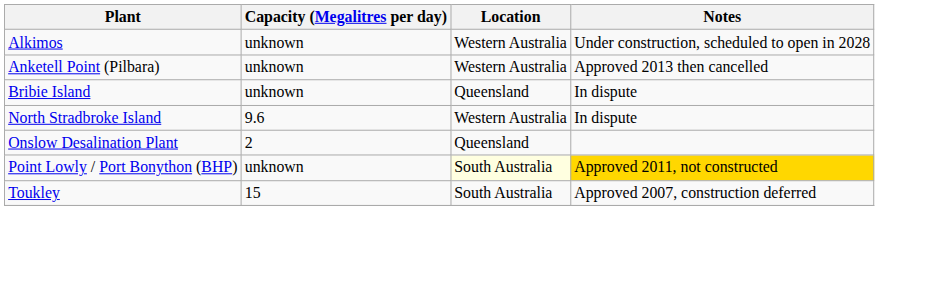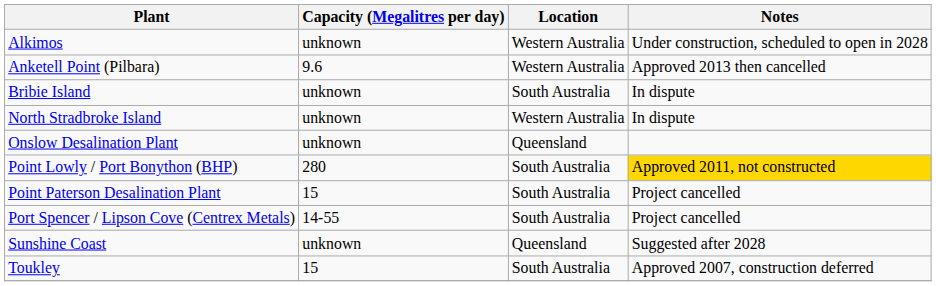 <table class="wikitable">
 <tr>
 <th>Plant</th>
 <th>Capacity (<a href='#'>Megalitres</a> per day)</th>
 <th>Location</th>
 <th>Notes</th>
 </tr>
 <tr>
 <td><a href='#'>Alkimos</a></td>
 <td>unknown</td>
 <td>Western Australia</td>
 <td>Under construction, scheduled to open in 2028</td>
 </tr>
 <tr>
 <td><a href='#'>Anketell Point</a> (Pilbara)</td>
-<td>unknown</td>
+<td>9.6</td>
 <td>Western Australia</td>
 <td>Approved 2013 then cancelled</td>
 </tr>
 <tr>
 <td><a href='#'>Bribie Island</a></td>
 <td>unknown</td>
-<td>Queensland</td>
+<td>South Australia</td>
 <td>In dispute</td>
 </tr>
 <tr>
 <td><a href='#'>North Stradbroke Island</a></td>
-<td>9.6</td>
+<td>unknown</td>
 <td>Western Australia</td>
 <td>In dispute</td>
 </tr>
 <tr>
 <td><a href='#'>Onslow Desalination Plant</a></td>
-<td>2</td>
+<td>unknown</td>
 <td>Queensland</td>
 <td Currently in detailed design></td>
 </tr>
 <tr>
 <td><a href='#'>Point Lowly</a> / <a href='#'>Port Bonython</a> (<a href='#'>BHP</a>)</td>
+<td>280</td>
+<td>South Australia</td>
+<td style="background: gold;">Approved 2011, not constructed</td>
+</tr>
+<tr>
+<td><a href='#'>Point Paterson Desalination Plant</a></td>
+<td>15</td>
+<td>South Australia</td>
+<td>Project cancelled</td>
+</tr>
+<tr>
+<td><a href='#'>Port Spencer</a> / <a href='#'>Lipson Cove</a> (<a href='#'>Centrex Metals</a>)</td>
+<td>14-55</td>
+<td>South Australia</td>
+<td>Project cancelled</td>
+</tr>
+<tr>
+<td><a href='#'>Sunshine Coast</a></td>
 <td>unknown</td>
-<td style="background: lightyellow;">South Australia</td>
-<td style="background: gold;">Approved 2011, not constructed</td>
+<td>Queensland</td>
+<td>Suggested after 2028</td>
 </tr>
 <tr>
 <td><a href='#'>Toukley</a></td>
 <td>15</td>
 <td>South Australia</td>
 <td>Approved 2007, construction deferred</td>
 </tr>
 <tr>
 </tr>
 </table>
